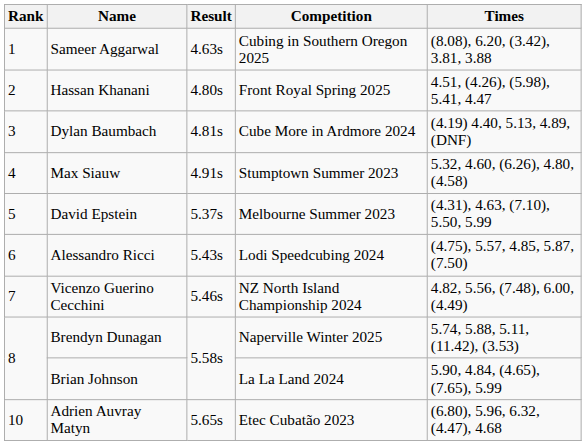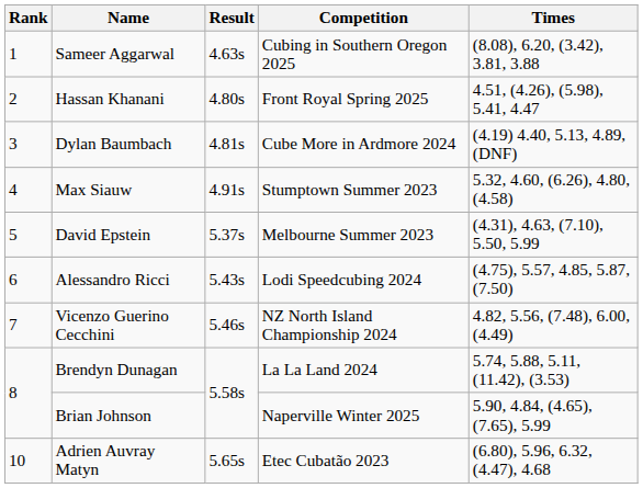 <table class="wikitable">
 <tr>
 <th>Rank</th>
 <th>Name</th>
 <th>Result</th>
 <th>Competition</th>
 <th>Times</th>
 </tr>
 <tr>
 <td>1</td>
 <td> Sameer Aggarwal</td>
 <td>4.63s</td>
 <td> Cubing in Southern Oregon 2025</td>
 <td>(8.08), 6.20, (3.42), 3.81, 3.88</td>
 </tr>
 <tr>
 <td>2</td>
 <td> Hassan Khanani</td>
 <td>4.80s</td>
 <td> Front Royal Spring 2025</td>
 <td>4.51, (4.26), (5.98), 5.41, 4.47</td>
 </tr>
 <tr>
 <td>3</td>
 <td> Dylan Baumbach</td>
 <td>4.81s</td>
 <td> Cube More in Ardmore 2024</td>
 <td>(4.19)	4.40, 5.13, 4.89, (DNF)</td>
 </tr>
 <tr>
 <td>4</td>
 <td> Max Siauw</td>
 <td>4.91s</td>
 <td> Stumptown Summer 2023</td>
 <td>5.32, 4.60, (6.26), 4.80, (4.58)</td>
 </tr>
 <tr>
 <td>5</td>
 <td> David Epstein</td>
 <td>5.37s</td>
 <td> Melbourne Summer 2023</td>
 <td>(4.31), 4.63, (7.10), 5.50, 5.99</td>
 </tr>
 <tr>
 <td>6</td>
 <td> Alessandro Ricci</td>
 <td>5.43s</td>
 <td> Lodi Speedcubing 2024</td>
 <td>(4.75), 5.57, 4.85, 5.87, (7.50)</td>
 </tr>
 <tr>
 <td>7</td>
 <td> Vicenzo Guerino Cecchini</td>
 <td>5.46s</td>
 <td> NZ North Island Championship 2024</td>
 <td>4.82, 5.56, (7.48), 6.00, (4.49)</td>
 </tr>
 <tr>
 <td rowspan="2">8</td>
 <td> Brendyn Dunagan</td>
 <td rowspan="2">5.58s</td>
-<td> Naperville Winter 2025</td>
+<td> La La Land 2024</td>
 <td>5.74, 5.88, 5.11, (11.42), (3.53)</td>
 </tr>
 <tr>
 <td> Brian Johnson</td>
-<td> La La Land 2024</td>
+<td> Naperville Winter 2025</td>
 <td>5.90, 4.84, (4.65), (7.65), 5.99</td>
 </tr>
 <tr>
 <td>10</td>
 <td> Adrien Auvray Matyn</td>
 <td>5.65s</td>
 <td> Etec Cubatão 2023</td>
 <td>(6.80), 5.96, 6.32, (4.47), 4.68</td>
 </tr>
 </table>
